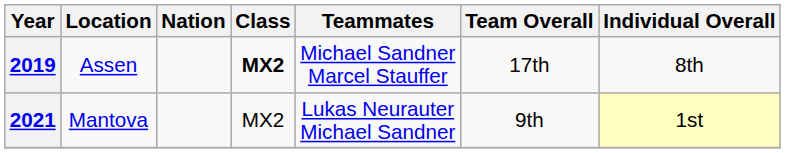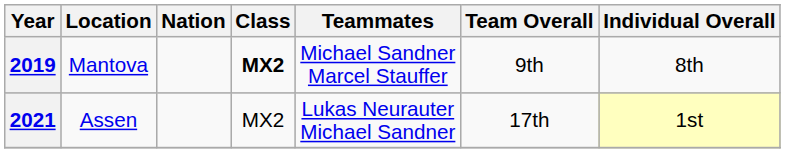 <table class="wikitable" style="font-size: 85%; text-align:center">
 <tr>
 <th>Year</th>
 <th>Location</th>
 <th>Nation</th>
 <th>Class</th>
 <th>Teammates</th>
 <th>Team Overall</th>
 <th>Individual Overall</th>
 </tr>
 <tr>
 <th><a href='#'>2019</a></th>
-<td> <a href='#'>Assen</a></td>
+<td> <a href='#'>Mantova</a></td>
 <td></td>
 <td><strong>MX2</strong></td>
 <td><a href='#'>Michael Sandner</a><br><a href='#'>Marcel Stauffer</a></td>
-<td>17th</td>
+<td>9th</td>
 <td>8th</td>
 </tr>
 <tr>
 <th><a href='#'>2021</a></th>
-<td> <a href='#'>Mantova</a></td>
+<td> <a href='#'>Assen</a></td>
 <td></td>
 <td>MX2</td>
 <td><a href='#'>Lukas Neurauter</a><br><a href='#'>Michael Sandner</a></td>
-<td>9th</td>
+<td>17th</td>
 <td style="background:#ffffbf;">1st</td>
 </tr>
 <tr>
 </tr>
 </table>
